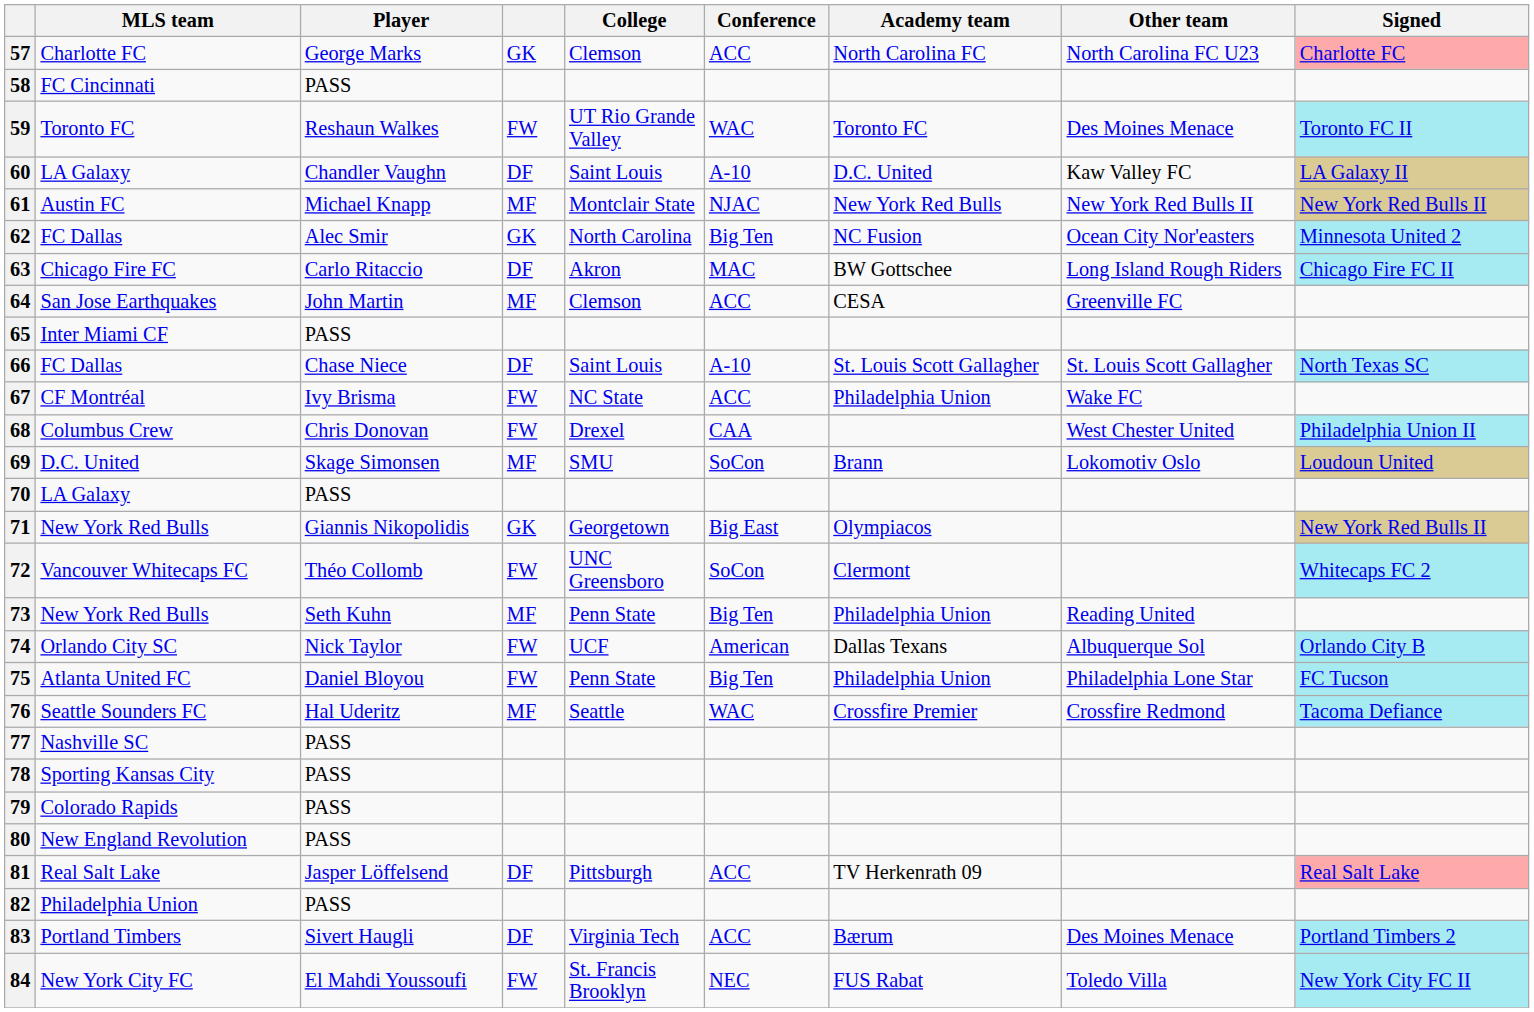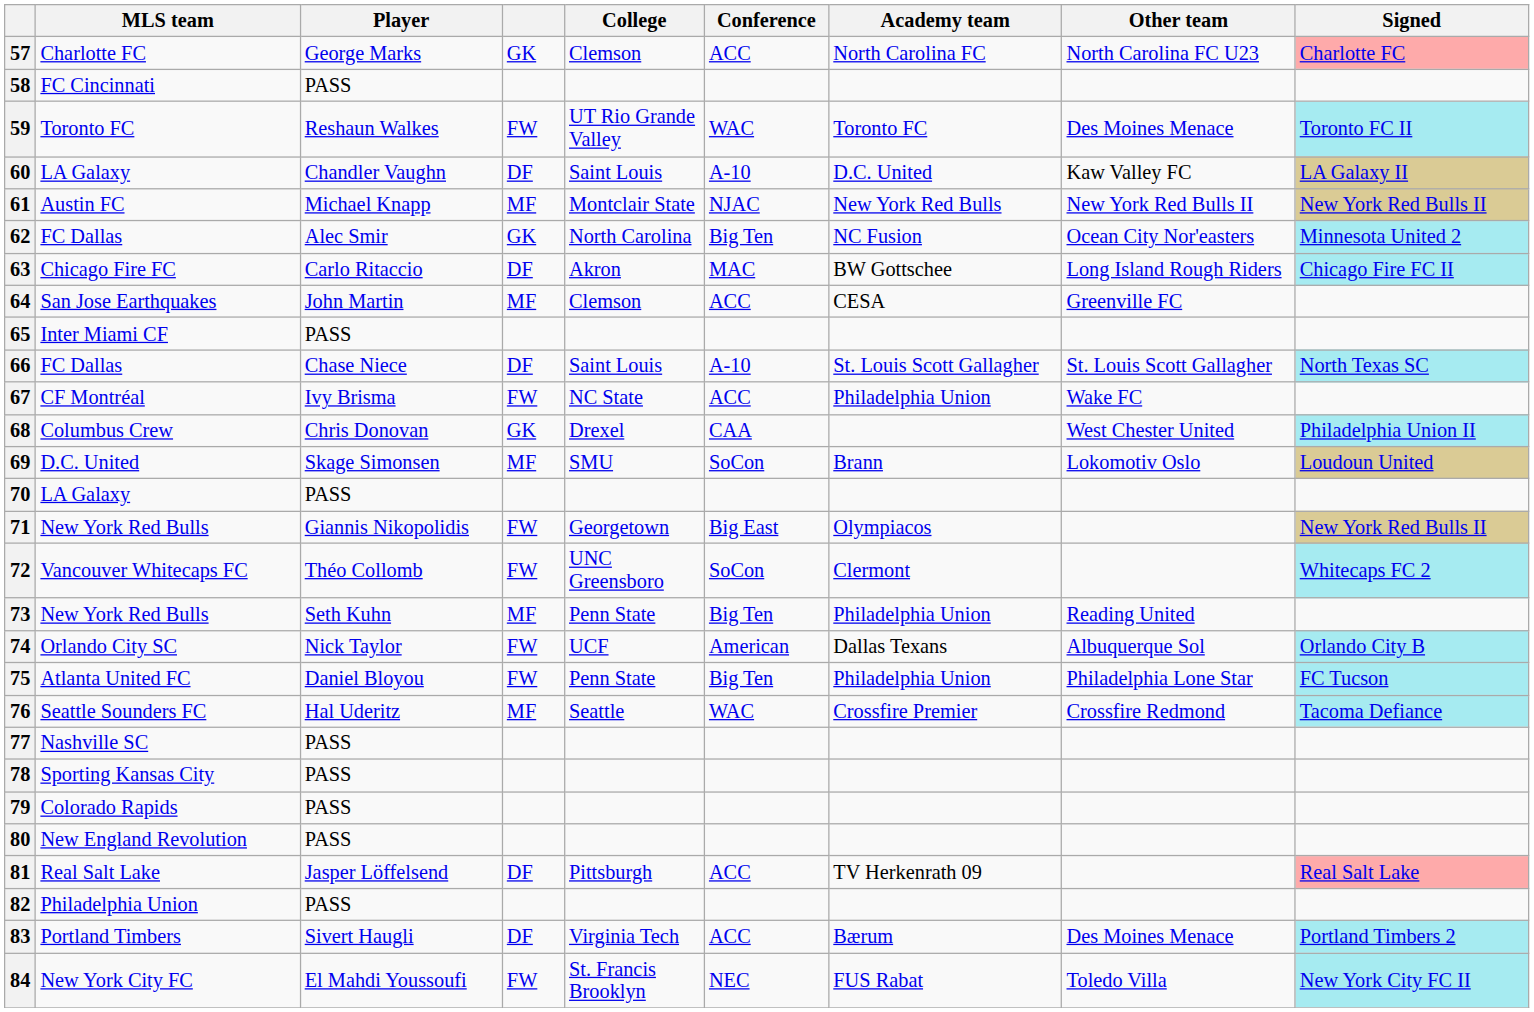 <table class="wikitable sortable" style="width:95%">
 <tr>
 <th width=2%></th>
 <th width=17%>MLS team</th>
 <th width=13%>Player</th>
 <th width=4%></th>
 <th width="9%">College</th>
 <th width=8%>Conference</th>
 <th width="15%">Academy team</th>
 <th width="15%">Other team</th>
 <th width=15%>Signed</th>
 </tr>
 <tr>
 <th>57</th>
 <td><a href='#'>Charlotte FC</a></td>
 <td> <a href='#'>George Marks</a></td>
 <td><a href='#'>GK</a></td>
 <td><a href='#'>Clemson</a></td>
 <td><a href='#'>ACC</a></td>
 <td><a href='#'>North Carolina FC</a></td>
 <td><a href='#'>North Carolina FC U23</a></td>
 <td style="background:#FEAAAA;"> <a href='#'>Charlotte FC</a></td>
 </tr>
 <tr>
 <th>58</th>
 <td><a href='#'>FC Cincinnati</a></td>
 <td>PASS</td>
 <td></td>
 <td></td>
 <td></td>
 <td></td>
 <td></td>
 <td></td>
 </tr>
 <tr>
 <th>59</th>
 <td><a href='#'>Toronto FC</a></td>
 <td> <a href='#'>Reshaun Walkes</a></td>
 <td><a href='#'>FW</a></td>
 <td><a href='#'>UT Rio Grande Valley</a></td>
 <td><a href='#'>WAC</a></td>
 <td><a href='#'>Toronto FC</a></td>
 <td><a href='#'>Des Moines Menace</a></td>
 <td style="background:#A6EBF1;"> <a href='#'>Toronto FC II</a></td>
 </tr>
 <tr>
 <th>60</th>
 <td><a href='#'>LA Galaxy</a> </td>
 <td> <a href='#'>Chandler Vaughn</a></td>
 <td><a href='#'>DF</a></td>
 <td><a href='#'>Saint Louis</a></td>
 <td><a href='#'>A-10</a></td>
 <td><a href='#'>D.C. United</a></td>
 <td>Kaw Valley FC</td>
 <td style="background:#DACB95;"> <a href='#'>LA Galaxy II</a></td>
 </tr>
 <tr>
 <th>61</th>
 <td><a href='#'>Austin FC</a></td>
 <td> <a href='#'>Michael Knapp</a></td>
 <td><a href='#'>MF</a></td>
 <td><a href='#'>Montclair State</a></td>
 <td><a href='#'>NJAC</a></td>
 <td><a href='#'>New York Red Bulls</a></td>
 <td><a href='#'>New York Red Bulls II</a></td>
 <td style="background:#DACB95;"> <a href='#'>New York Red Bulls II</a></td>
 </tr>
 <tr>
 <th>62</th>
 <td><a href='#'>FC Dallas</a></td>
 <td> <a href='#'>Alec Smir</a></td>
 <td><a href='#'>GK</a></td>
 <td><a href='#'>North Carolina</a></td>
 <td><a href='#'>Big Ten</a></td>
 <td><a href='#'>NC Fusion</a></td>
 <td><a href='#'>Ocean City Nor'easters</a></td>
 <td style="background:#A6EBF1;"> <a href='#'>Minnesota United 2</a></td>
 </tr>
 <tr>
 <th>63</th>
 <td><a href='#'>Chicago Fire FC</a></td>
 <td> <a href='#'>Carlo Ritaccio</a></td>
 <td><a href='#'>DF</a></td>
 <td><a href='#'>Akron</a></td>
 <td><a href='#'>MAC</a></td>
 <td>BW Gottschee</td>
 <td><a href='#'>Long Island Rough Riders</a></td>
 <td style="background:#A6EBF1;"> <a href='#'>Chicago Fire FC II</a></td>
 </tr>
 <tr>
 <th>64</th>
 <td><a href='#'>San Jose Earthquakes</a></td>
 <td> <a href='#'>John Martin</a></td>
 <td><a href='#'>MF</a></td>
 <td><a href='#'>Clemson</a></td>
 <td><a href='#'>ACC</a></td>
 <td>CESA</td>
 <td><a href='#'>Greenville FC</a></td>
 <td></td>
 </tr>
 <tr>
 <th>65</th>
 <td><a href='#'>Inter Miami CF</a></td>
 <td>PASS</td>
 <td></td>
 <td></td>
 <td></td>
 <td></td>
 <td></td>
 <td></td>
 </tr>
 <tr>
 <th>66</th>
 <td><a href='#'>FC Dallas</a> </td>
 <td> <a href='#'>Chase Niece</a></td>
 <td><a href='#'>DF</a></td>
 <td><a href='#'>Saint Louis</a></td>
 <td><a href='#'>A-10</a></td>
 <td><a href='#'>St. Louis Scott Gallagher</a></td>
 <td><a href='#'>St. Louis Scott Gallagher</a></td>
 <td style="background:#A6EBF1;"> <a href='#'>North Texas SC</a></td>
 </tr>
 <tr>
 <th>67</th>
 <td><a href='#'>CF Montréal</a></td>
 <td> <a href='#'>Ivy Brisma</a></td>
 <td><a href='#'>FW</a></td>
 <td><a href='#'>NC State</a></td>
 <td><a href='#'>ACC</a></td>
 <td><a href='#'>Philadelphia Union</a></td>
 <td><a href='#'>Wake FC</a></td>
 <td></td>
 </tr>
 <tr>
 <th>68</th>
 <td><a href='#'>Columbus Crew</a></td>
 <td> <a href='#'>Chris Donovan</a></td>
-<td><a href='#'>FW</a></td>
+<td><a href='#'>GK</a></td>
 <td><a href='#'>Drexel</a></td>
 <td><a href='#'>CAA</a></td>
 <td></td>
 <td><a href='#'>West Chester United</a></td>
 <td style="background:#A6EBF1;"> <a href='#'>Philadelphia Union II</a></td>
 </tr>
 <tr>
 <th>69</th>
 <td><a href='#'>D.C. United</a></td>
 <td> <a href='#'>Skage Simonsen</a></td>
 <td><a href='#'>MF</a></td>
 <td><a href='#'>SMU</a></td>
 <td><a href='#'>SoCon</a></td>
 <td><a href='#'>Brann</a></td>
 <td><a href='#'>Lokomotiv Oslo</a></td>
 <td style="background:#DACB95;"> <a href='#'>Loudoun United</a></td>
 </tr>
 <tr>
 <th>70</th>
 <td><a href='#'>LA Galaxy</a></td>
 <td>PASS</td>
 <td></td>
 <td></td>
 <td></td>
 <td></td>
 <td></td>
 <td></td>
 </tr>
 <tr>
 <th>71</th>
 <td><a href='#'>New York Red Bulls</a></td>
 <td> <a href='#'>Giannis Nikopolidis</a></td>
-<td><a href='#'>GK</a></td>
+<td><a href='#'>FW</a></td>
 <td><a href='#'>Georgetown</a></td>
 <td><a href='#'>Big East</a></td>
 <td><a href='#'>Olympiacos</a></td>
 <td></td>
 <td style="background:#DACB95;"> <a href='#'>New York Red Bulls II</a></td>
 </tr>
 <tr>
 <th>72</th>
 <td><a href='#'>Vancouver Whitecaps FC</a></td>
 <td> <a href='#'>Théo Collomb</a></td>
 <td><a href='#'>FW</a></td>
 <td><a href='#'>UNC Greensboro</a></td>
 <td><a href='#'>SoCon</a></td>
 <td><a href='#'>Clermont</a></td>
 <td></td>
 <td style="background:#A6EBF1;"> <a href='#'>Whitecaps FC 2</a></td>
 </tr>
 <tr>
 <th>73</th>
 <td><a href='#'>New York Red Bulls</a> </td>
 <td> <a href='#'>Seth Kuhn</a></td>
 <td><a href='#'>MF</a></td>
 <td><a href='#'>Penn State</a></td>
 <td><a href='#'>Big Ten</a></td>
 <td><a href='#'>Philadelphia Union</a></td>
 <td><a href='#'>Reading United</a></td>
 <td></td>
 </tr>
 <tr>
 <th>74</th>
 <td><a href='#'>Orlando City SC</a></td>
 <td> <a href='#'>Nick Taylor</a></td>
 <td><a href='#'>FW</a></td>
 <td><a href='#'>UCF</a></td>
 <td><a href='#'>American</a></td>
 <td>Dallas Texans</td>
 <td><a href='#'>Albuquerque Sol</a></td>
 <td style="background:#A6EBF1;"> <a href='#'>Orlando City B</a></td>
 </tr>
 <tr>
 <th>75</th>
 <td><a href='#'>Atlanta United FC</a></td>
 <td> <a href='#'>Daniel Bloyou</a></td>
 <td><a href='#'>FW</a></td>
 <td><a href='#'>Penn State</a></td>
 <td><a href='#'>Big Ten</a></td>
 <td><a href='#'>Philadelphia Union</a></td>
 <td><a href='#'>Philadelphia Lone Star</a></td>
 <td style="background:#A6EBF1;"> <a href='#'>FC Tucson</a></td>
 </tr>
 <tr>
 <th>76</th>
 <td><a href='#'>Seattle Sounders FC</a></td>
 <td> <a href='#'>Hal Uderitz</a></td>
 <td><a href='#'>MF</a></td>
 <td><a href='#'>Seattle</a></td>
 <td><a href='#'>WAC</a></td>
 <td><a href='#'>Crossfire Premier</a></td>
 <td><a href='#'>Crossfire Redmond</a></td>
 <td style="background:#A6EBF1;"> <a href='#'>Tacoma Defiance</a></td>
 </tr>
 <tr>
 <th>77</th>
 <td><a href='#'>Nashville SC</a></td>
 <td>PASS</td>
 <td></td>
 <td></td>
 <td></td>
 <td></td>
 <td></td>
 <td></td>
 </tr>
 <tr>
 <th>78</th>
 <td><a href='#'>Sporting Kansas City</a></td>
 <td>PASS</td>
 <td></td>
 <td></td>
 <td></td>
 <td></td>
 <td></td>
 <td></td>
 </tr>
 <tr>
 <th>79</th>
 <td><a href='#'>Colorado Rapids</a></td>
 <td>PASS</td>
 <td></td>
 <td></td>
 <td></td>
 <td></td>
 <td></td>
 <td></td>
 </tr>
 <tr>
 <th>80</th>
 <td><a href='#'>New England Revolution</a></td>
 <td>PASS</td>
 <td></td>
 <td></td>
 <td></td>
 <td></td>
 <td></td>
 <td></td>
 </tr>
 <tr>
 <th>81</th>
 <td><a href='#'>Real Salt Lake</a></td>
 <td> <a href='#'>Jasper Löffelsend</a></td>
 <td><a href='#'>DF</a></td>
 <td><a href='#'>Pittsburgh</a></td>
 <td><a href='#'>ACC</a></td>
 <td>TV Herkenrath 09</td>
 <td></td>
 <td style="background:#FEAAAA;"> <a href='#'>Real Salt Lake</a></td>
 </tr>
 <tr>
 <th>82</th>
 <td><a href='#'>Philadelphia Union</a></td>
 <td>PASS</td>
 <td></td>
 <td></td>
 <td></td>
 <td></td>
 <td></td>
 <td></td>
 </tr>
 <tr>
 <th>83</th>
 <td><a href='#'>Portland Timbers</a></td>
 <td> <a href='#'>Sivert Haugli</a></td>
 <td><a href='#'>DF</a></td>
 <td><a href='#'>Virginia Tech</a></td>
 <td><a href='#'>ACC</a></td>
 <td><a href='#'>Bærum</a></td>
 <td><a href='#'>Des Moines Menace</a></td>
 <td style="background:#A6EBF1;"> <a href='#'>Portland Timbers 2</a></td>
 </tr>
 <tr>
 <th>84</th>
 <td><a href='#'>New York City FC</a></td>
 <td> <a href='#'>El Mahdi Youssoufi</a></td>
 <td><a href='#'>FW</a></td>
 <td><a href='#'>St. Francis Brooklyn</a></td>
 <td><a href='#'>NEC</a></td>
 <td><a href='#'>FUS Rabat</a></td>
 <td><a href='#'>Toledo Villa</a></td>
 <td style="background:#A6EBF1;"> <a href='#'>New York City FC II</a></td>
 </tr>
 </table>
